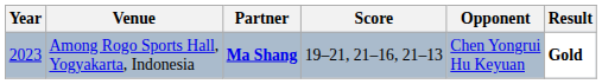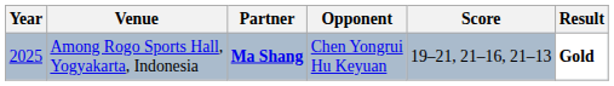 <table class="sortable wikitable" style="font-size: 90%;">
 <tr>
 <th>Year</th>
 <th>Venue</th>
 <th>Partner</th>
+<th>Opponent</th>
 <th>Score</th>
-<th>Opponent</th>
 <th>Result</th>
 </tr>
 <tr style="background:#AABBCC">
-<td align="center"><a href='#'>2023</a></td>
+<td align="center"><a href='#'>2025</a></td>
 <td align="left"><a href='#'>Among Rogo Sports Hall</a>,<br><a href='#'>Yogyakarta</a>, Indonesia</td>
 <td align="left"><strong> <a href='#'>Ma Shang</a></strong></td>
+<td align="left"> <a href='#'>Chen Yongrui</a><br> <a href='#'>Hu Keyuan</a></td>
 <td align="left">19–21, 21–16, 21–13</td>
-<td align="left"> <a href='#'>Chen Yongrui</a><br> <a href='#'>Hu Keyuan</a></td>
 <td style="text-align:left; background:white"> <strong>Gold</strong></td>
 </tr>
 </table>
